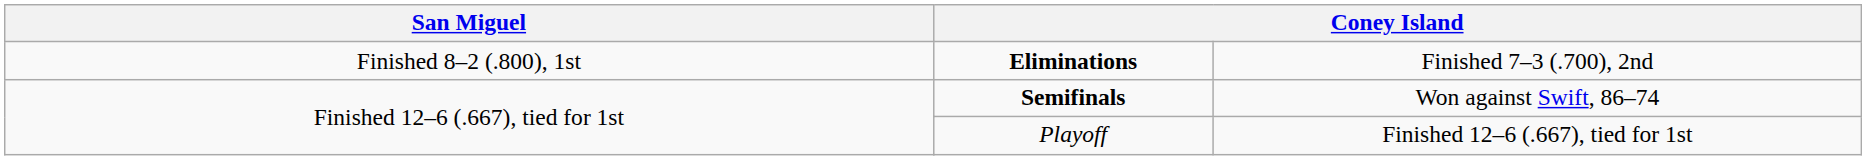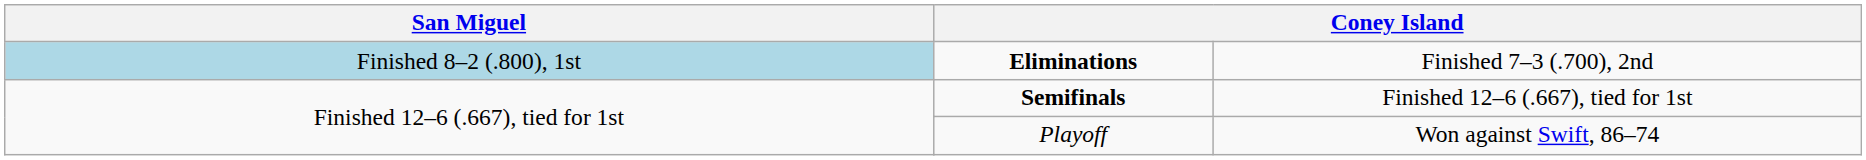 <table class="wikitable" style="width:100%;">
 <tr align=center>
 <th colspan="2" style="width:45%;"><a href='#'>San Miguel</a></th>
 <th colspan="2" style="width:45%;"><a href='#'>Coney Island</a></th>
 </tr>
 <tr align=center>
-<td>Finished 8–2 (.800), 1st</td>
+<td style="background: lightblue;">Finished 8–2 (.800), 1st</td>
 <td colspan=2><strong>Eliminations</strong></td>
 <td>Finished 7–3 (.700), 2nd</td>
 </tr>
 <tr align=center>
 <td rowspan=2>Finished 12–6 (.667), tied for 1st</td>
 <td colspan=2><strong>Semifinals</strong></td>
-<td>Won against <a href='#'>Swift</a>, 86–74</td>
+<td>Finished 12–6 (.667), tied for 1st</td>
 </tr>
 <tr align=center>
 <td colspan=2><em>Playoff</em></td>
-<td>Finished 12–6 (.667), tied for 1st</td>
+<td>Won against <a href='#'>Swift</a>, 86–74</td>
 </tr>
 </table>
